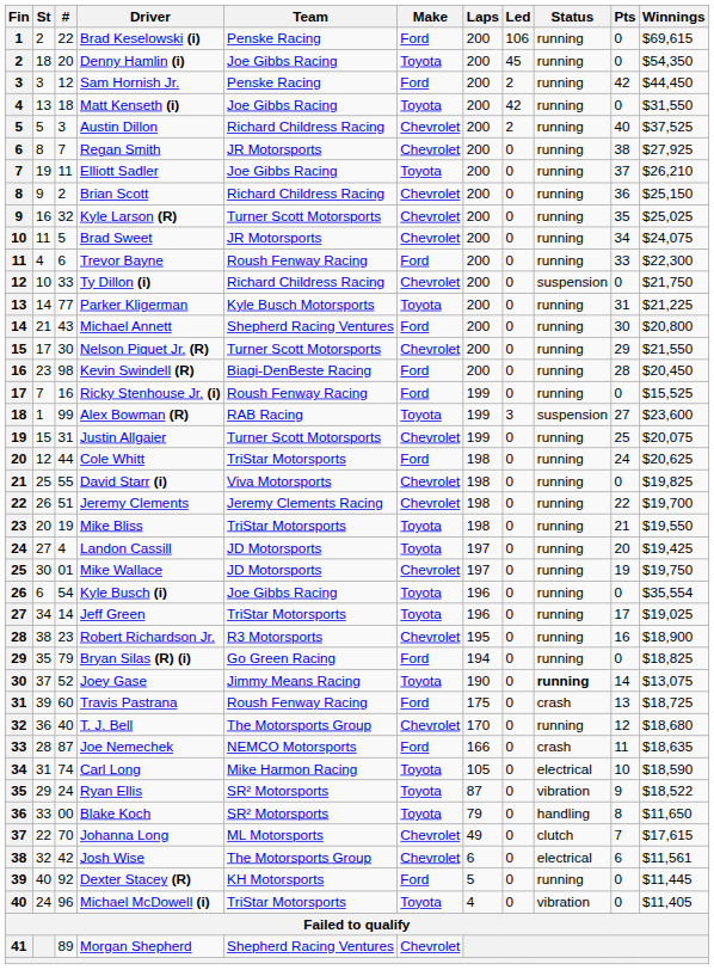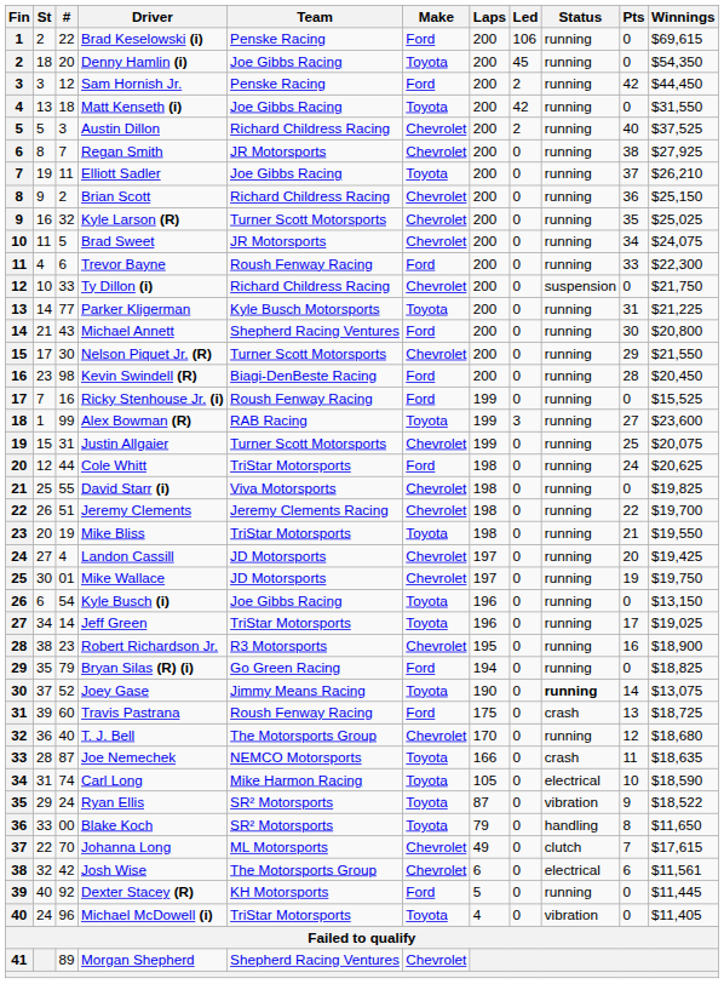 <table class="wikitable" style="font-size:95%">
 <tr>
 <th>Fin</th>
 <th>St</th>
 <th>#</th>
 <th>Driver</th>
 <th>Team</th>
 <th>Make</th>
 <th>Laps</th>
 <th>Led</th>
 <th>Status</th>
 <th>Pts</th>
 <th>Winnings</th>
 </tr>
 <tr>
 <th>1</th>
 <td>2</td>
 <td>22</td>
 <td><a href='#'>Brad Keselowski</a> <strong>(i)</strong></td>
 <td><a href='#'>Penske Racing</a></td>
 <td><a href='#'>Ford</a></td>
 <td>200</td>
 <td>106</td>
 <td>running</td>
 <td>0</td>
 <td>$69,615</td>
 </tr>
 <tr>
 <th>2</th>
 <td>18</td>
 <td>20</td>
 <td><a href='#'>Denny Hamlin</a> <strong>(i)</strong></td>
 <td><a href='#'>Joe Gibbs Racing</a></td>
 <td><a href='#'>Toyota</a></td>
 <td>200</td>
 <td>45</td>
 <td>running</td>
 <td>0</td>
 <td>$54,350</td>
 </tr>
 <tr>
 <th>3</th>
 <td>3</td>
 <td>12</td>
 <td><a href='#'>Sam Hornish Jr.</a></td>
 <td><a href='#'>Penske Racing</a></td>
 <td><a href='#'>Ford</a></td>
 <td>200</td>
 <td>2</td>
 <td>running</td>
 <td>42</td>
 <td>$44,450</td>
 </tr>
 <tr>
 <th>4</th>
 <td>13</td>
 <td>18</td>
 <td><a href='#'>Matt Kenseth</a> <strong>(i)</strong></td>
 <td><a href='#'>Joe Gibbs Racing</a></td>
 <td><a href='#'>Toyota</a></td>
 <td>200</td>
 <td>42</td>
 <td>running</td>
 <td>0</td>
 <td>$31,550</td>
 </tr>
 <tr>
 <th>5</th>
 <td>5</td>
 <td>3</td>
 <td><a href='#'>Austin Dillon</a></td>
 <td><a href='#'>Richard Childress Racing</a></td>
 <td><a href='#'>Chevrolet</a></td>
 <td>200</td>
 <td>2</td>
 <td>running</td>
 <td>40</td>
 <td>$37,525</td>
 </tr>
 <tr>
 <th>6</th>
 <td>8</td>
 <td>7</td>
 <td><a href='#'>Regan Smith</a></td>
 <td><a href='#'>JR Motorsports</a></td>
 <td><a href='#'>Chevrolet</a></td>
 <td>200</td>
 <td>0</td>
 <td>running</td>
 <td>38</td>
 <td>$27,925</td>
 </tr>
 <tr>
 <th>7</th>
 <td>19</td>
 <td>11</td>
 <td><a href='#'>Elliott Sadler</a></td>
 <td><a href='#'>Joe Gibbs Racing</a></td>
 <td><a href='#'>Toyota</a></td>
 <td>200</td>
 <td>0</td>
 <td>running</td>
 <td>37</td>
 <td>$26,210</td>
 </tr>
 <tr>
 <th>8</th>
 <td>9</td>
 <td>2</td>
 <td><a href='#'>Brian Scott</a></td>
 <td><a href='#'>Richard Childress Racing</a></td>
 <td><a href='#'>Chevrolet</a></td>
 <td>200</td>
 <td>0</td>
 <td>running</td>
 <td>36</td>
 <td>$25,150</td>
 </tr>
 <tr>
 <th>9</th>
 <td>16</td>
 <td>32</td>
 <td><a href='#'>Kyle Larson</a> <strong>(R)</strong></td>
 <td><a href='#'>Turner Scott Motorsports</a></td>
 <td><a href='#'>Chevrolet</a></td>
 <td>200</td>
 <td>0</td>
 <td>running</td>
 <td>35</td>
 <td>$25,025</td>
 </tr>
 <tr>
 <th>10</th>
 <td>11</td>
 <td>5</td>
 <td><a href='#'>Brad Sweet</a></td>
 <td><a href='#'>JR Motorsports</a></td>
 <td><a href='#'>Chevrolet</a></td>
 <td>200</td>
 <td>0</td>
 <td>running</td>
 <td>34</td>
 <td>$24,075</td>
 </tr>
 <tr>
 <th>11</th>
 <td>4</td>
 <td>6</td>
 <td><a href='#'>Trevor Bayne</a></td>
 <td><a href='#'>Roush Fenway Racing</a></td>
 <td><a href='#'>Ford</a></td>
 <td>200</td>
 <td>0</td>
 <td>running</td>
 <td>33</td>
 <td>$22,300</td>
 </tr>
 <tr>
 <th>12</th>
 <td>10</td>
 <td>33</td>
 <td><a href='#'>Ty Dillon</a> <strong>(i)</strong></td>
 <td><a href='#'>Richard Childress Racing</a></td>
 <td><a href='#'>Chevrolet</a></td>
 <td>200</td>
 <td>0</td>
 <td>suspension</td>
 <td>0</td>
 <td>$21,750</td>
 </tr>
 <tr>
 <th>13</th>
 <td>14</td>
 <td>77</td>
 <td><a href='#'>Parker Kligerman</a></td>
 <td><a href='#'>Kyle Busch Motorsports</a></td>
 <td><a href='#'>Toyota</a></td>
 <td>200</td>
 <td>0</td>
 <td>running</td>
 <td>31</td>
 <td>$21,225</td>
 </tr>
 <tr>
 <th>14</th>
 <td>21</td>
 <td>43</td>
 <td><a href='#'>Michael Annett</a></td>
 <td><a href='#'>Shepherd Racing Ventures</a></td>
 <td><a href='#'>Ford</a></td>
 <td>200</td>
 <td>0</td>
 <td>running</td>
 <td>30</td>
 <td>$20,800</td>
 </tr>
 <tr>
 <th>15</th>
 <td>17</td>
 <td>30</td>
 <td><a href='#'>Nelson Piquet Jr.</a> <strong>(R)</strong></td>
 <td><a href='#'>Turner Scott Motorsports</a></td>
 <td><a href='#'>Chevrolet</a></td>
 <td>200</td>
 <td>0</td>
 <td>running</td>
 <td>29</td>
 <td>$21,550</td>
 </tr>
 <tr>
 <th>16</th>
 <td>23</td>
 <td>98</td>
 <td><a href='#'>Kevin Swindell</a> <strong>(R)</strong></td>
 <td><a href='#'>Biagi-DenBeste Racing</a></td>
 <td><a href='#'>Ford</a></td>
 <td>200</td>
 <td>0</td>
 <td>running</td>
 <td>28</td>
 <td>$20,450</td>
 </tr>
 <tr>
 <th>17</th>
 <td>7</td>
 <td>16</td>
 <td><a href='#'>Ricky Stenhouse Jr.</a> <strong>(i)</strong></td>
 <td><a href='#'>Roush Fenway Racing</a></td>
 <td><a href='#'>Ford</a></td>
 <td>199</td>
 <td>0</td>
 <td>running</td>
 <td>0</td>
 <td>$15,525</td>
 </tr>
 <tr>
 <th>18</th>
 <td>1</td>
 <td>99</td>
 <td><a href='#'>Alex Bowman</a> <strong>(R)</strong></td>
 <td><a href='#'>RAB Racing</a></td>
 <td><a href='#'>Toyota</a></td>
 <td>199</td>
 <td>3</td>
-<td>suspension</td>
+<td>running</td>
 <td>27</td>
 <td>$23,600</td>
 </tr>
 <tr>
 <th>19</th>
 <td>15</td>
 <td>31</td>
 <td><a href='#'>Justin Allgaier</a></td>
 <td><a href='#'>Turner Scott Motorsports</a></td>
 <td><a href='#'>Chevrolet</a></td>
 <td>199</td>
 <td>0</td>
 <td>running</td>
 <td>25</td>
 <td>$20,075</td>
 </tr>
 <tr>
 <th>20</th>
 <td>12</td>
 <td>44</td>
 <td><a href='#'>Cole Whitt</a></td>
 <td><a href='#'>TriStar Motorsports</a></td>
 <td><a href='#'>Ford</a></td>
 <td>198</td>
 <td>0</td>
 <td>running</td>
 <td>24</td>
 <td>$20,625</td>
 </tr>
 <tr>
 <th>21</th>
 <td>25</td>
 <td>55</td>
 <td><a href='#'>David Starr</a> <strong>(i)</strong></td>
 <td><a href='#'>Viva Motorsports</a></td>
 <td><a href='#'>Chevrolet</a></td>
 <td>198</td>
 <td>0</td>
 <td>running</td>
 <td>0</td>
 <td>$19,825</td>
 </tr>
 <tr>
 <th>22</th>
 <td>26</td>
 <td>51</td>
 <td><a href='#'>Jeremy Clements</a></td>
 <td><a href='#'>Jeremy Clements Racing</a></td>
 <td><a href='#'>Chevrolet</a></td>
 <td>198</td>
 <td>0</td>
 <td>running</td>
 <td>22</td>
 <td>$19,700</td>
 </tr>
 <tr>
 <th>23</th>
 <td>20</td>
 <td>19</td>
 <td><a href='#'>Mike Bliss</a></td>
 <td><a href='#'>TriStar Motorsports</a></td>
 <td><a href='#'>Toyota</a></td>
 <td>198</td>
 <td>0</td>
 <td>running</td>
 <td>21</td>
 <td>$19,550</td>
 </tr>
 <tr>
 <th>24</th>
 <td>27</td>
 <td>4</td>
 <td><a href='#'>Landon Cassill</a></td>
 <td><a href='#'>JD Motorsports</a></td>
-<td><a href='#'>Toyota</a></td>
+<td><a href='#'>Chevrolet</a></td>
 <td>197</td>
 <td>0</td>
 <td>running</td>
 <td>20</td>
 <td>$19,425</td>
 </tr>
 <tr>
 <th>25</th>
 <td>30</td>
 <td>01</td>
 <td><a href='#'>Mike Wallace</a></td>
 <td><a href='#'>JD Motorsports</a></td>
 <td><a href='#'>Chevrolet</a></td>
 <td>197</td>
 <td>0</td>
 <td>running</td>
 <td>19</td>
 <td>$19,750</td>
 </tr>
 <tr>
 <th>26</th>
 <td>6</td>
 <td>54</td>
 <td><a href='#'>Kyle Busch</a> <strong>(i)</strong></td>
 <td><a href='#'>Joe Gibbs Racing</a></td>
 <td><a href='#'>Toyota</a></td>
 <td>196</td>
 <td>0</td>
 <td>running</td>
 <td>0</td>
-<td>$35,554</td>
+<td>$13,150</td>
 </tr>
 <tr>
 <th>27</th>
 <td>34</td>
 <td>14</td>
 <td><a href='#'>Jeff Green</a></td>
 <td><a href='#'>TriStar Motorsports</a></td>
 <td><a href='#'>Toyota</a></td>
 <td>196</td>
 <td>0</td>
 <td>running</td>
 <td>17</td>
 <td>$19,025</td>
 </tr>
 <tr>
 <th>28</th>
 <td>38</td>
 <td>23</td>
 <td><a href='#'>Robert Richardson Jr.</a></td>
 <td><a href='#'>R3 Motorsports</a></td>
 <td><a href='#'>Chevrolet</a></td>
 <td>195</td>
 <td>0</td>
 <td>running</td>
 <td>16</td>
 <td>$18,900</td>
 </tr>
 <tr>
 <th>29</th>
 <td>35</td>
 <td>79</td>
 <td><a href='#'>Bryan Silas</a> <strong>(R) (i)</strong></td>
 <td><a href='#'>Go Green Racing</a></td>
 <td><a href='#'>Ford</a></td>
 <td>194</td>
 <td>0</td>
 <td>running</td>
 <td>0</td>
 <td>$18,825</td>
 </tr>
 <tr>
 <th>30</th>
 <td>37</td>
 <td>52</td>
 <td><a href='#'>Joey Gase</a></td>
 <td><a href='#'>Jimmy Means Racing</a></td>
 <td><a href='#'>Toyota</a></td>
 <td>190</td>
 <td>0</td>
 <td><strong>running</strong></td>
 <td>14</td>
 <td>$13,075</td>
 </tr>
 <tr>
 <th>31</th>
 <td>39</td>
 <td>60</td>
 <td><a href='#'>Travis Pastrana</a></td>
 <td><a href='#'>Roush Fenway Racing</a></td>
 <td><a href='#'>Ford</a></td>
 <td>175</td>
 <td>0</td>
 <td>crash</td>
 <td>13</td>
 <td>$18,725</td>
 </tr>
 <tr>
 <th>32</th>
 <td>36</td>
 <td>40</td>
 <td><a href='#'>T. J. Bell</a></td>
 <td><a href='#'>The Motorsports Group</a></td>
 <td><a href='#'>Chevrolet</a></td>
 <td>170</td>
 <td>0</td>
 <td>running</td>
 <td>12</td>
 <td>$18,680</td>
 </tr>
 <tr>
 <th>33</th>
 <td>28</td>
 <td>87</td>
 <td><a href='#'>Joe Nemechek</a></td>
 <td><a href='#'>NEMCO Motorsports</a></td>
-<td><a href='#'>Ford</a></td>
+<td><a href='#'>Toyota</a></td>
 <td>166</td>
 <td>0</td>
 <td>crash</td>
 <td>11</td>
 <td>$18,635</td>
 </tr>
 <tr>
 <th>34</th>
 <td>31</td>
 <td>74</td>
 <td><a href='#'>Carl Long</a></td>
 <td><a href='#'>Mike Harmon Racing</a></td>
 <td><a href='#'>Toyota</a></td>
 <td>105</td>
 <td>0</td>
 <td>electrical</td>
 <td>10</td>
 <td>$18,590</td>
 </tr>
 <tr>
 <th>35</th>
 <td>29</td>
 <td>24</td>
 <td><a href='#'>Ryan Ellis</a></td>
 <td><a href='#'>SR² Motorsports</a></td>
 <td><a href='#'>Toyota</a></td>
 <td>87</td>
 <td>0</td>
 <td>vibration</td>
 <td>9</td>
 <td>$18,522</td>
 </tr>
 <tr>
 <th>36</th>
 <td>33</td>
 <td>00</td>
 <td><a href='#'>Blake Koch</a></td>
 <td><a href='#'>SR² Motorsports</a></td>
 <td><a href='#'>Toyota</a></td>
 <td>79</td>
 <td>0</td>
 <td>handling</td>
 <td>8</td>
 <td>$11,650</td>
 </tr>
 <tr>
 <th>37</th>
 <td>22</td>
 <td>70</td>
 <td><a href='#'>Johanna Long</a></td>
 <td><a href='#'>ML Motorsports</a></td>
 <td><a href='#'>Chevrolet</a></td>
 <td>49</td>
 <td>0</td>
 <td>clutch</td>
 <td>7</td>
 <td>$17,615</td>
 </tr>
 <tr>
 <th>38</th>
 <td>32</td>
 <td>42</td>
 <td><a href='#'>Josh Wise</a></td>
 <td><a href='#'>The Motorsports Group</a></td>
 <td><a href='#'>Chevrolet</a></td>
 <td>6</td>
 <td>0</td>
 <td>electrical</td>
 <td>6</td>
 <td>$11,561</td>
 </tr>
 <tr>
 <th>39</th>
 <td>40</td>
 <td>92</td>
 <td><a href='#'>Dexter Stacey</a> <strong>(R)</strong></td>
 <td><a href='#'>KH Motorsports</a></td>
 <td><a href='#'>Ford</a></td>
 <td>5</td>
 <td>0</td>
 <td>running</td>
 <td>0</td>
 <td>$11,445</td>
 </tr>
 <tr>
 <th>40</th>
 <td>24</td>
 <td>96</td>
 <td><a href='#'>Michael McDowell</a> <strong>(i)</strong></td>
 <td><a href='#'>TriStar Motorsports</a></td>
 <td><a href='#'>Toyota</a></td>
 <td>4</td>
 <td>0</td>
 <td>vibration</td>
 <td>0</td>
 <td>$11,405</td>
 </tr>
 <tr>
 <th colspan="11">Failed to qualify</th>
 </tr>
 <tr>
 <th>41</th>
 <th></th>
 <td>89</td>
 <td><a href='#'>Morgan Shepherd</a></td>
 <td><a href='#'>Shepherd Racing Ventures</a></td>
 <td><a href='#'>Chevrolet</a></td>
 <th colspan="5"></th>
 </tr>
 <tr>
 <th colspan="11"></th>
 </tr>
 </table>
